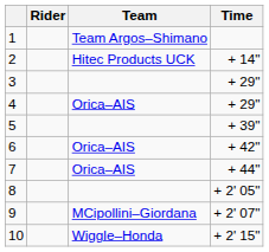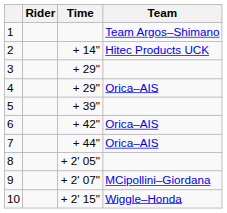 <table class="wikitable">
 <tr>
 <th></th>
 <th>Rider</th>
+<th>Time</th>
 <th>Team</th>
-<th>Time</th>
 </tr>
 <tr>
 <td>1</td>
 <td> </td>
+<td align="right"></td>
 <td><a href='#'>Team Argos–Shimano</a></td>
-<td align="right"></td>
 </tr>
 <tr>
 <td>2</td>
 <td> </td>
+<td align="right">+ 14"</td>
 <td><a href='#'>Hitec Products UCK</a></td>
-<td align="right">+ 14"</td>
 </tr>
 <tr>
 <td>3</td>
 <td></td>
+<td align="right">+ 29"</td>
 <td></td>
-<td align="right">+ 29"</td>
 </tr>
 <tr>
 <td>4</td>
 <td></td>
+<td align="right">+ 29"</td>
 <td><a href='#'>Orica–AIS</a></td>
-<td align="right">+ 29"</td>
 </tr>
 <tr>
 <td>5</td>
 <td></td>
+<td align="right">+ 39"</td>
 <td></td>
-<td align="right">+ 39"</td>
 </tr>
 <tr>
 <td>6</td>
 <td></td>
+<td align="right">+ 42"</td>
 <td><a href='#'>Orica–AIS</a></td>
-<td align="right">+ 42"</td>
 </tr>
 <tr>
 <td>7</td>
 <td></td>
+<td align="right">+ 44"</td>
 <td><a href='#'>Orica–AIS</a></td>
-<td align="right">+ 44"</td>
 </tr>
 <tr>
 <td>8</td>
 <td></td>
+<td align="right">+ 2' 05"</td>
 <td></td>
-<td align="right">+ 2' 05"</td>
 </tr>
 <tr>
 <td>9</td>
 <td></td>
+<td align="right">+ 2' 07"</td>
 <td><a href='#'>MCipollini–Giordana</a></td>
-<td align="right">+ 2' 07"</td>
 </tr>
 <tr>
 <td>10</td>
 <td></td>
+<td align="right">+ 2' 15"</td>
 <td><a href='#'>Wiggle–Honda</a></td>
-<td align="right">+ 2' 15"</td>
 </tr>
 </table>
